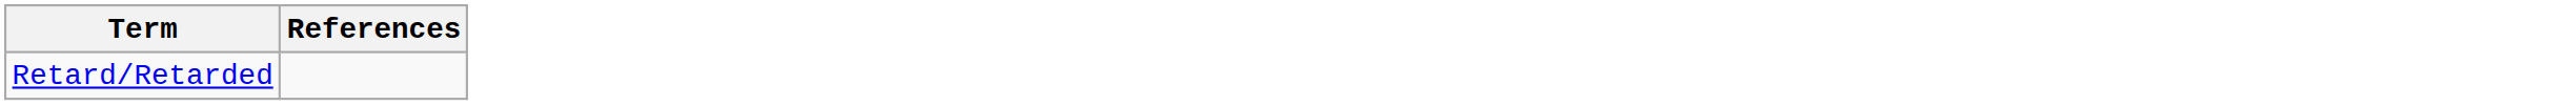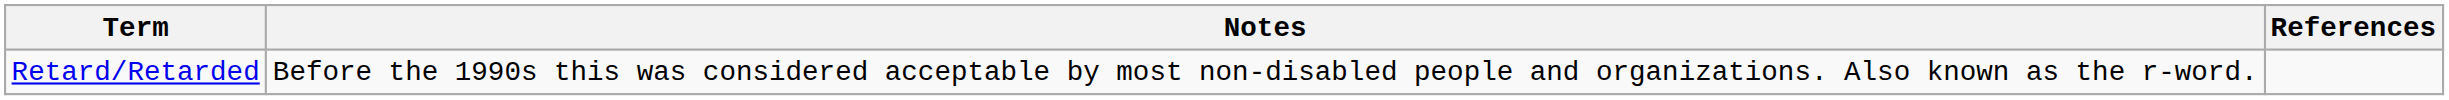 <table class="wikitable">
 <tr>
 <th>Term</th>
+<th>Notes</th>
 <th>References</th>
 </tr>
 <tr>
 <td><a href='#'>Retard/Retarded</a></td>
+<td>Before the 1990s this was considered acceptable by most non-disabled people and organizations. Also known as the r-word.</td>
 <td></td>
 </tr>
 </table>
